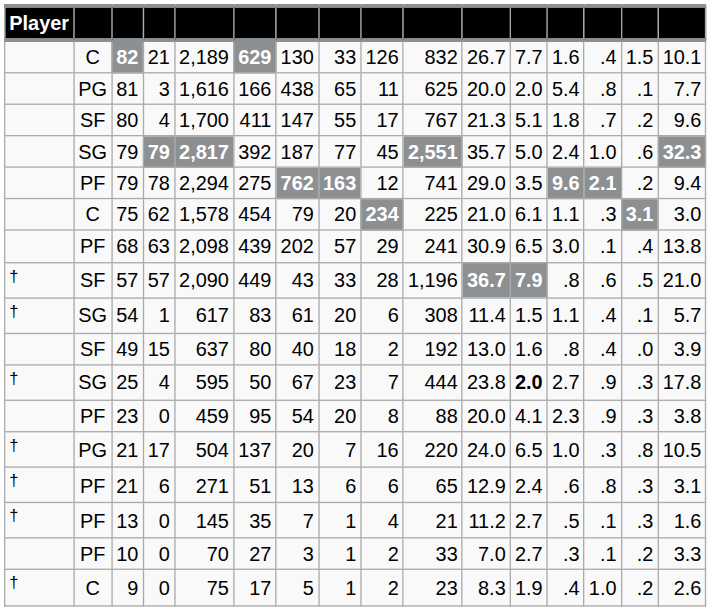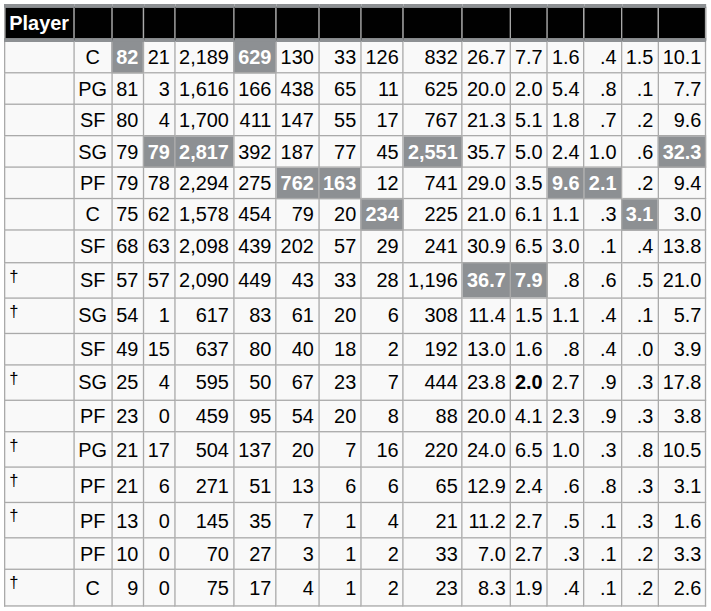 <table class="wikitable sortable" style="font-size: 95%; text-align:right;">
 <tr>
 <th style="background:#010101; color:#FFFFFF; border-top:#8D9093 3px solid; border-bottom:#8D9093 3px solid;">Player</th>
 <th style="background:#010101; color:#FFFFFF; border-top:#8D9093 3px solid; border-bottom:#8D9093 3px solid;"></th>
 <th style="background:#010101; color:#FFFFFF; border-top:#8D9093 3px solid; border-bottom:#8D9093 3px solid;"></th>
 <th style="background:#010101; color:#FFFFFF; border-top:#8D9093 3px solid; border-bottom:#8D9093 3px solid;"></th>
 <th style="background:#010101; color:#FFFFFF; border-top:#8D9093 3px solid; border-bottom:#8D9093 3px solid;"></th>
 <th style="background:#010101; color:#FFFFFF; border-top:#8D9093 3px solid; border-bottom:#8D9093 3px solid;"></th>
 <th style="background:#010101; color:#FFFFFF; border-top:#8D9093 3px solid; border-bottom:#8D9093 3px solid;"></th>
 <th style="background:#010101; color:#FFFFFF; border-top:#8D9093 3px solid; border-bottom:#8D9093 3px solid;"></th>
 <th style="background:#010101; color:#FFFFFF; border-top:#8D9093 3px solid; border-bottom:#8D9093 3px solid;"></th>
 <th style="background:#010101; color:#FFFFFF; border-top:#8D9093 3px solid; border-bottom:#8D9093 3px solid;"></th>
 <th style="background:#010101; color:#FFFFFF; border-top:#8D9093 3px solid; border-bottom:#8D9093 3px solid;"></th>
 <th style="background:#010101; color:#FFFFFF; border-top:#8D9093 3px solid; border-bottom:#8D9093 3px solid;"></th>
 <th style="background:#010101; color:#FFFFFF; border-top:#8D9093 3px solid; border-bottom:#8D9093 3px solid;"></th>
 <th style="background:#010101; color:#FFFFFF; border-top:#8D9093 3px solid; border-bottom:#8D9093 3px solid;"></th>
 <th style="background:#010101; color:#FFFFFF; border-top:#8D9093 3px solid; border-bottom:#8D9093 3px solid;"></th>
 <th style="background:#010101; color:#FFFFFF; border-top:#8D9093 3px solid; border-bottom:#8D9093 3px solid;"></th>
 </tr>
 <tr>
 <td style="text-align:left;"></td>
 <td style="text-align:center;">C</td>
 <td style="background:#8D9093; color:#FFFFFF;"><strong>82</strong></td>
 <td>21</td>
 <td>2,189</td>
 <td style="background:#8D9093; color:#FFFFFF;"><strong>629</strong></td>
 <td>130</td>
 <td>33</td>
 <td>126</td>
 <td>832</td>
 <td>26.7</td>
 <td>7.7</td>
 <td>1.6</td>
 <td>.4</td>
 <td>1.5</td>
 <td>10.1</td>
 </tr>
 <tr>
 <td style="text-align:left;"></td>
 <td style="text-align:center;">PG</td>
 <td>81</td>
 <td>3</td>
 <td>1,616</td>
 <td>166</td>
 <td>438</td>
 <td>65</td>
 <td>11</td>
 <td>625</td>
 <td>20.0</td>
 <td>2.0</td>
 <td>5.4</td>
 <td>.8</td>
 <td>.1</td>
 <td>7.7</td>
 </tr>
 <tr>
 <td style="text-align:left;"></td>
 <td style="text-align:center;">SF</td>
 <td>80</td>
 <td>4</td>
 <td>1,700</td>
 <td>411</td>
 <td>147</td>
 <td>55</td>
 <td>17</td>
 <td>767</td>
 <td>21.3</td>
 <td>5.1</td>
 <td>1.8</td>
 <td>.7</td>
 <td>.2</td>
 <td>9.6</td>
 </tr>
 <tr>
 <td style="text-align:left;"></td>
 <td style="text-align:center;">SG</td>
 <td>79</td>
 <td style="background:#8D9093; color:#FFFFFF;"><strong>79</strong></td>
 <td style="background:#8D9093; color:#FFFFFF;"><strong>2,817</strong></td>
 <td>392</td>
 <td>187</td>
 <td>77</td>
 <td>45</td>
 <td style="background:#8D9093; color:#FFFFFF;"><strong>2,551</strong></td>
 <td>35.7</td>
 <td>5.0</td>
 <td>2.4</td>
 <td>1.0</td>
 <td>.6</td>
 <td style="background:#8D9093; color:#FFFFFF;"><strong>32.3</strong></td>
 </tr>
 <tr>
 <td style="text-align:left;"></td>
 <td style="text-align:center;">PF</td>
 <td>79</td>
 <td>78</td>
 <td>2,294</td>
 <td>275</td>
 <td style="background:#8D9093; color:#FFFFFF;"><strong>762</strong></td>
 <td style="background:#8D9093; color:#FFFFFF;"><strong>163</strong></td>
 <td>12</td>
 <td>741</td>
 <td>29.0</td>
 <td>3.5</td>
 <td style="background:#8D9093; color:#FFFFFF;"><strong>9.6</strong></td>
 <td style="background:#8D9093; color:#FFFFFF;"><strong>2.1</strong></td>
 <td>.2</td>
 <td>9.4</td>
 </tr>
 <tr>
 <td style="text-align:left;"></td>
 <td style="text-align:center;">C</td>
 <td>75</td>
 <td>62</td>
 <td>1,578</td>
 <td>454</td>
 <td>79</td>
 <td>20</td>
 <td style="background:#8D9093; color:#FFFFFF;"><strong>234</strong></td>
 <td>225</td>
 <td>21.0</td>
 <td>6.1</td>
 <td>1.1</td>
 <td>.3</td>
 <td style="background:#8D9093; color:#FFFFFF;"><strong>3.1</strong></td>
 <td>3.0</td>
 </tr>
 <tr>
 <td style="text-align:left;"></td>
-<td style="text-align:center;">PF</td>
+<td style="text-align:center;">SF</td>
 <td>68</td>
 <td>63</td>
 <td>2,098</td>
 <td>439</td>
 <td>202</td>
 <td>57</td>
 <td>29</td>
 <td>241</td>
 <td>30.9</td>
 <td>6.5</td>
 <td>3.0</td>
 <td>.1</td>
 <td>.4</td>
 <td>13.8</td>
 </tr>
 <tr>
 <td style="text-align:left;"><sup>†</sup></td>
 <td style="text-align:center;">SF</td>
 <td>57</td>
 <td>57</td>
 <td>2,090</td>
 <td>449</td>
 <td>43</td>
 <td>33</td>
 <td>28</td>
 <td>1,196</td>
 <td style="background:#8D9093; color:#FFFFFF;"><strong>36.7</strong></td>
 <td style="background:#8D9093; color:#FFFFFF;"><strong>7.9</strong></td>
 <td>.8</td>
 <td>.6</td>
 <td>.5</td>
 <td>21.0</td>
 </tr>
 <tr>
 <td style="text-align:left;"><sup>†</sup></td>
 <td style="text-align:center;">SG</td>
 <td>54</td>
 <td>1</td>
 <td>617</td>
 <td>83</td>
 <td>61</td>
 <td>20</td>
 <td>6</td>
 <td>308</td>
 <td>11.4</td>
 <td>1.5</td>
 <td>1.1</td>
 <td>.4</td>
 <td>.1</td>
 <td>5.7</td>
 </tr>
 <tr>
 <td style="text-align:left;"></td>
 <td style="text-align:center;">SF</td>
 <td>49</td>
 <td>15</td>
 <td>637</td>
 <td>80</td>
 <td>40</td>
 <td>18</td>
 <td>2</td>
 <td>192</td>
 <td>13.0</td>
 <td>1.6</td>
 <td>.8</td>
 <td>.4</td>
 <td>.0</td>
 <td>3.9</td>
 </tr>
 <tr>
 <td style="text-align:left;"><sup>†</sup></td>
 <td style="text-align:center;">SG</td>
 <td>25</td>
 <td>4</td>
 <td>595</td>
 <td>50</td>
 <td>67</td>
 <td>23</td>
 <td>7</td>
 <td>444</td>
 <td>23.8</td>
 <td><strong>2.0</strong></td>
 <td>2.7</td>
 <td>.9</td>
 <td>.3</td>
 <td>17.8</td>
 </tr>
 <tr>
 <td style="text-align:left;"></td>
 <td style="text-align:center;">PF</td>
 <td>23</td>
 <td>0</td>
 <td>459</td>
 <td>95</td>
 <td>54</td>
 <td>20</td>
 <td>8</td>
 <td>88</td>
 <td>20.0</td>
 <td>4.1</td>
 <td>2.3</td>
 <td>.9</td>
 <td>.3</td>
 <td>3.8</td>
 </tr>
 <tr>
 <td style="text-align:left;"><sup>†</sup></td>
 <td style="text-align:center;">PG</td>
 <td>21</td>
 <td>17</td>
 <td>504</td>
 <td>137</td>
 <td>20</td>
 <td>7</td>
 <td>16</td>
 <td>220</td>
 <td>24.0</td>
 <td>6.5</td>
 <td>1.0</td>
 <td>.3</td>
 <td>.8</td>
 <td>10.5</td>
 </tr>
 <tr>
 <td style="text-align:left;"><sup>†</sup></td>
 <td style="text-align:center;">PF</td>
 <td>21</td>
 <td>6</td>
 <td>271</td>
 <td>51</td>
 <td>13</td>
 <td>6</td>
 <td>6</td>
 <td>65</td>
 <td>12.9</td>
 <td>2.4</td>
 <td>.6</td>
 <td>.8</td>
 <td>.3</td>
 <td>3.1</td>
 </tr>
 <tr>
 <td style="text-align:left;"><sup>†</sup></td>
 <td style="text-align:center;">PF</td>
 <td>13</td>
 <td>0</td>
 <td>145</td>
 <td>35</td>
 <td>7</td>
 <td>1</td>
 <td>4</td>
 <td>21</td>
 <td>11.2</td>
 <td>2.7</td>
 <td>.5</td>
 <td>.1</td>
 <td>.3</td>
 <td>1.6</td>
 </tr>
 <tr>
 <td style="text-align:left;"></td>
 <td style="text-align:center;">PF</td>
 <td>10</td>
 <td>0</td>
 <td>70</td>
 <td>27</td>
 <td>3</td>
 <td>1</td>
 <td>2</td>
 <td>33</td>
 <td>7.0</td>
 <td>2.7</td>
 <td>.3</td>
 <td>.1</td>
 <td>.2</td>
 <td>3.3</td>
 </tr>
 <tr>
 <td style="text-align:left;"><sup>†</sup></td>
 <td style="text-align:center;">C</td>
 <td>9</td>
 <td>0</td>
 <td>75</td>
 <td>17</td>
-<td>5</td>
+<td>4</td>
 <td>1</td>
 <td>2</td>
 <td>23</td>
 <td>8.3</td>
 <td>1.9</td>
 <td>.4</td>
-<td>1.0</td>
+<td>.1</td>
 <td>.2</td>
 <td>2.6</td>
 </tr>
 </table>
